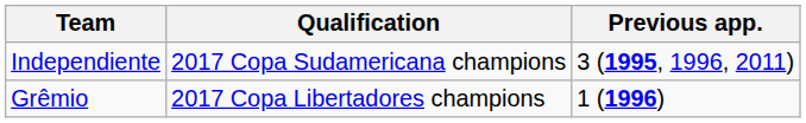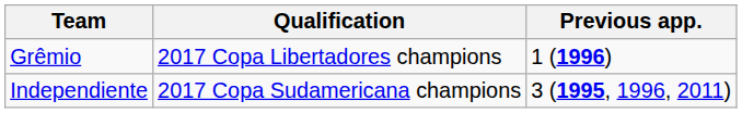 <table class="wikitable">
 <tr>
 <th>Team</th>
 <th>Qualification</th>
 <th>Previous app.</th>
 </tr>
 <tr>
+<td> <a href='#'>Grêmio</a></td>
+<td><a href='#'>2017 Copa Libertadores</a> champions</td>
+<td>1 (<strong><a href='#'>1996</a></strong>)</td>
+</tr>
+<tr>
 <td> <a href='#'>Independiente</a></td>
 <td><a href='#'>2017 Copa Sudamericana</a> champions</td>
 <td>3 (<strong><a href='#'>1995</a></strong>, <a href='#'>1996</a>, <a href='#'>2011</a>)</td>
 </tr>
-<tr>
-<td> <a href='#'>Grêmio</a></td>
-<td><a href='#'>2017 Copa Libertadores</a> champions</td>
-<td>1 (<strong><a href='#'>1996</a></strong>)</td>
-</tr>
 </table>
